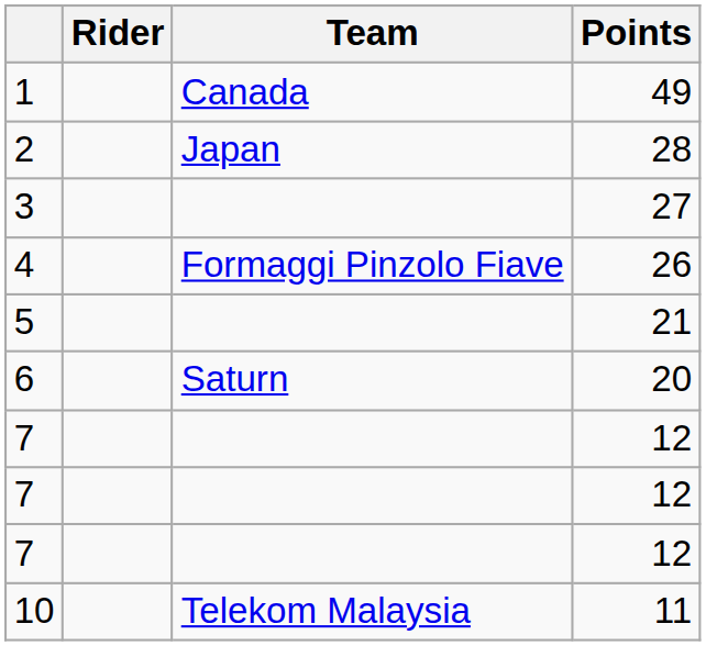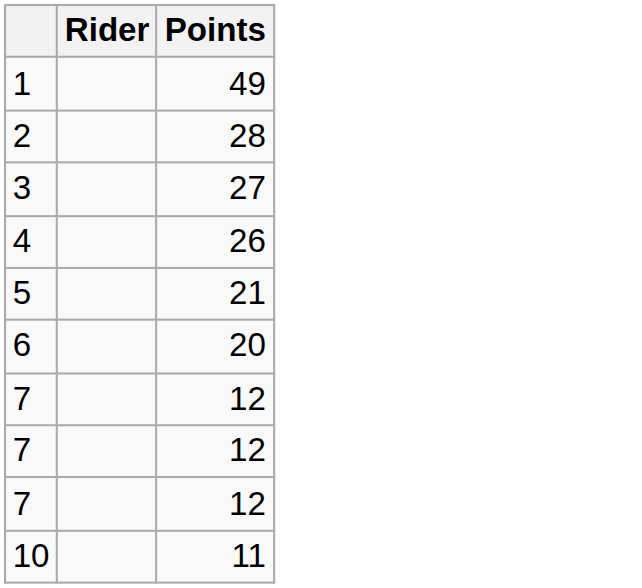 <table class=wikitable>
 <tr>
 <th></th>
 <th>Rider</th>
-<th>Team</th>
 <th>Points</th>
 </tr>
 <tr>
 <td>1</td>
 <td> </td>
-<td><a href='#'>Canada</a></td>
 <td align=right>49</td>
 </tr>
 <tr>
 <td>2</td>
 <td></td>
-<td><a href='#'>Japan</a></td>
 <td align=right>28</td>
 </tr>
 <tr>
 <td>3</td>
-<td></td>
 <td></td>
 <td align=right>27</td>
 </tr>
 <tr>
 <td>4</td>
 <td></td>
-<td><a href='#'>Formaggi Pinzolo Fiave</a></td>
 <td align=right>26</td>
 </tr>
 <tr>
 <td>5</td>
-<td></td>
 <td></td>
 <td align=right>21</td>
 </tr>
 <tr>
 <td>6</td>
 <td></td>
-<td><a href='#'>Saturn</a></td>
 <td align=right>20</td>
 </tr>
 <tr>
 <td>7</td>
-<td></td>
 <td></td>
 <td align=right>12</td>
 </tr>
 <tr>
 <td>7</td>
 <td></td>
-<td></td>
 <td align=right>12</td>
 </tr>
 <tr>
 <td>7</td>
-<td></td>
 <td></td>
 <td align=right>12</td>
 </tr>
 <tr>
 <td>10</td>
 <td></td>
-<td><a href='#'>Telekom Malaysia</a></td>
 <td align=right>11</td>
 </tr>
 </table>
